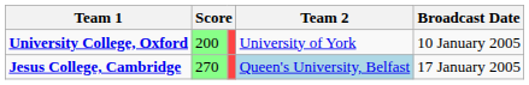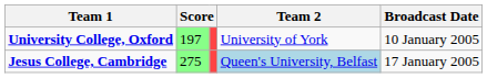 <table class="wikitable" border="1">
 <tr>
 <th>Team 1</th>
 <th colspan=2>Score</th>
 <th>Team 2</th>
 <th>Broadcast Date</th>
 </tr>
 <tr>
 <td><strong><a href='#'>University College, Oxford</a></strong></td>
-<td style="background:#88ff88">200</td>
+<td style="background:#88ff88">197</td>
 <td style="background:#ff4444"></td>
 <td><a href='#'>University of York</a></td>
 <td>10 January 2005</td>
 </tr>
 <tr>
 <td><strong><a href='#'>Jesus College, Cambridge</a></strong></td>
-<td style="background:#88ff88">270</td>
+<td style="background:#88ff88">275</td>
 <td style="background:#ff4444"></td>
 <td style="background: lightblue;"><a href='#'>Queen's University, Belfast</a></td>
 <td>17 January 2005</td>
 </tr>
 </table>
